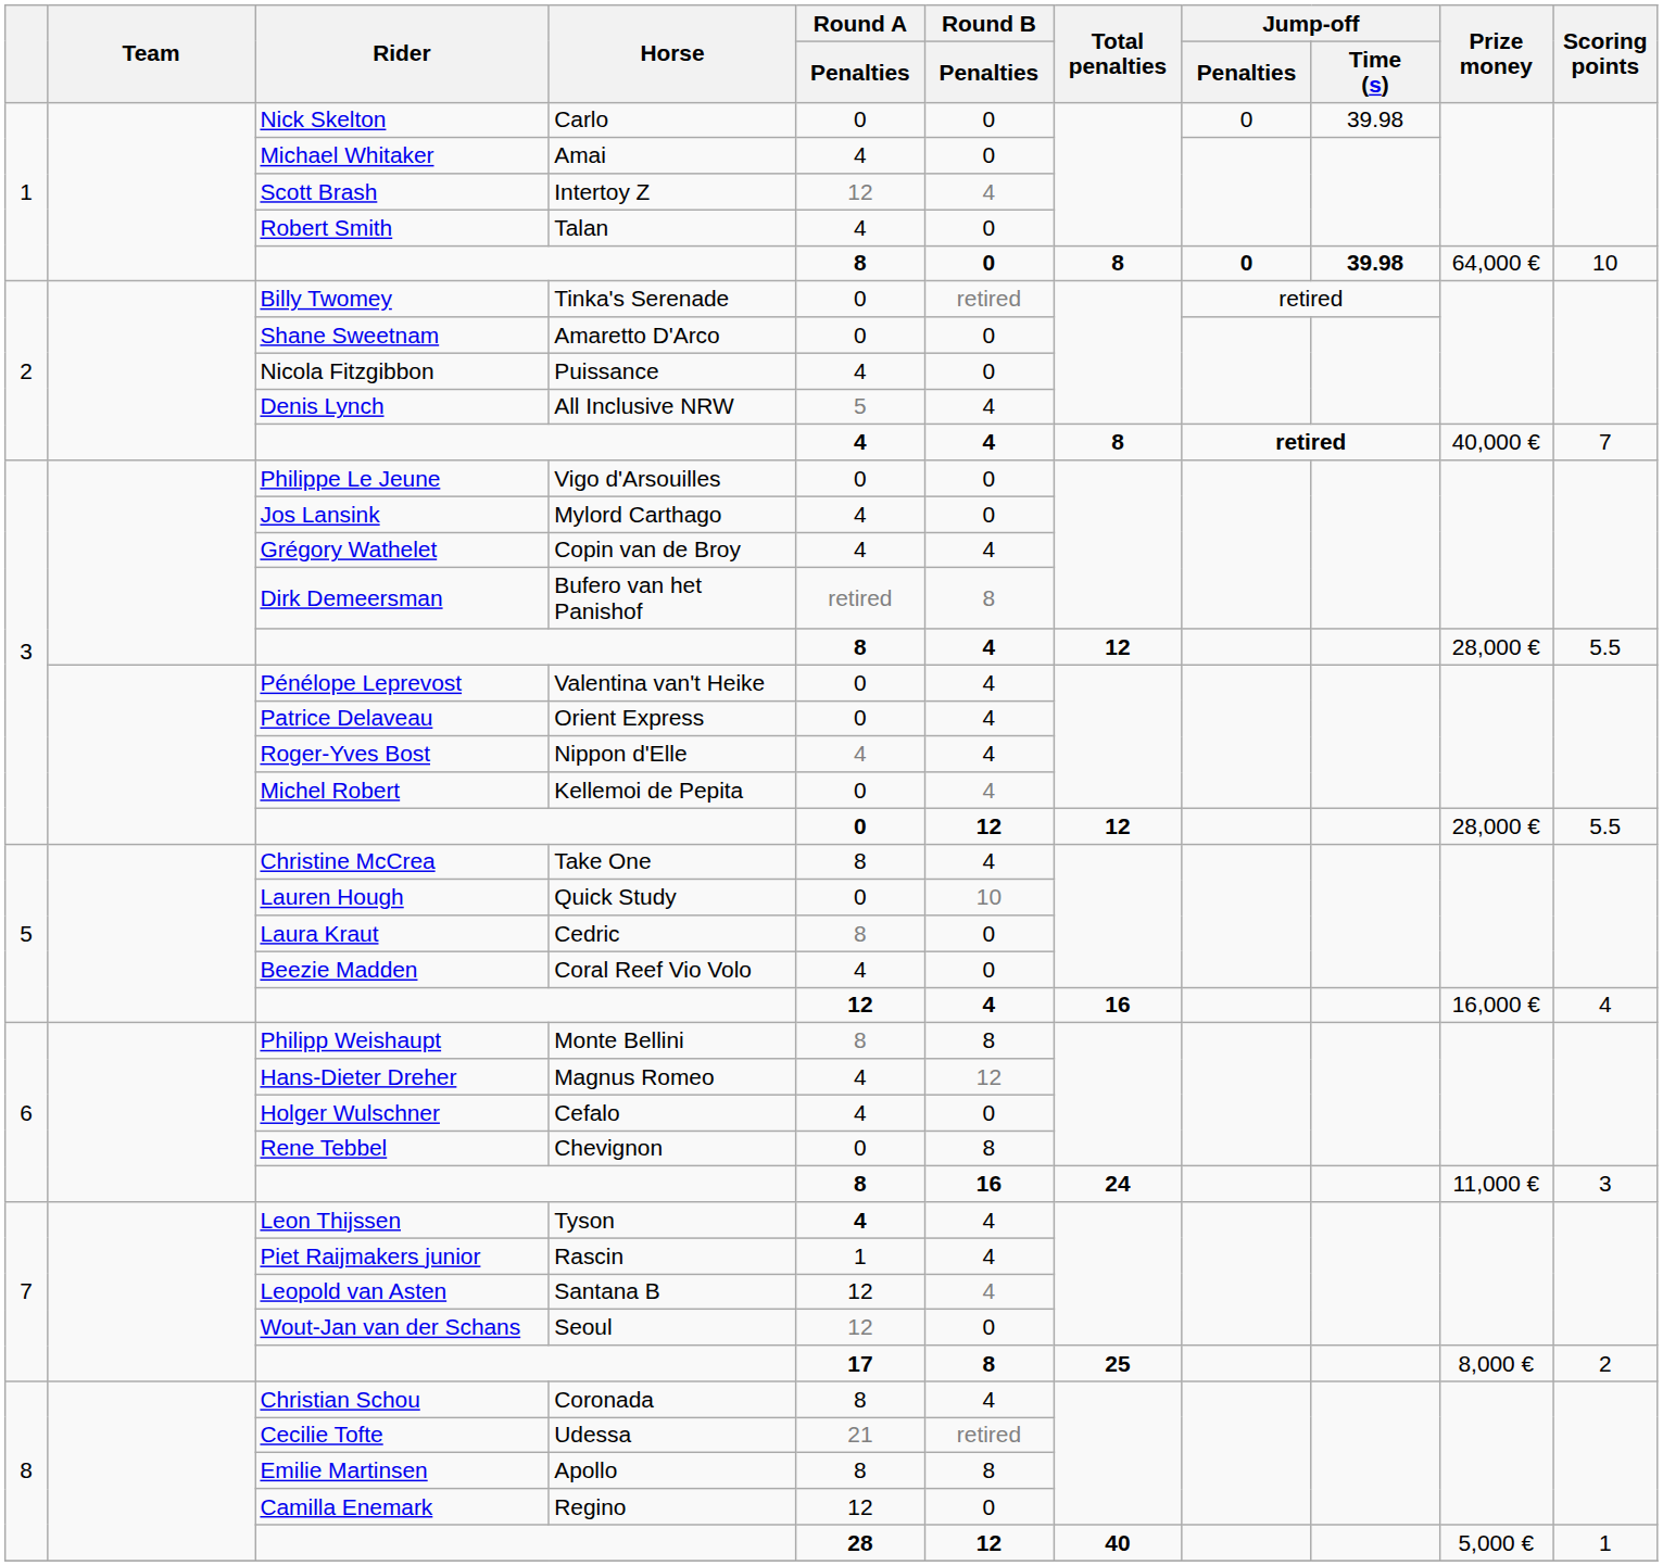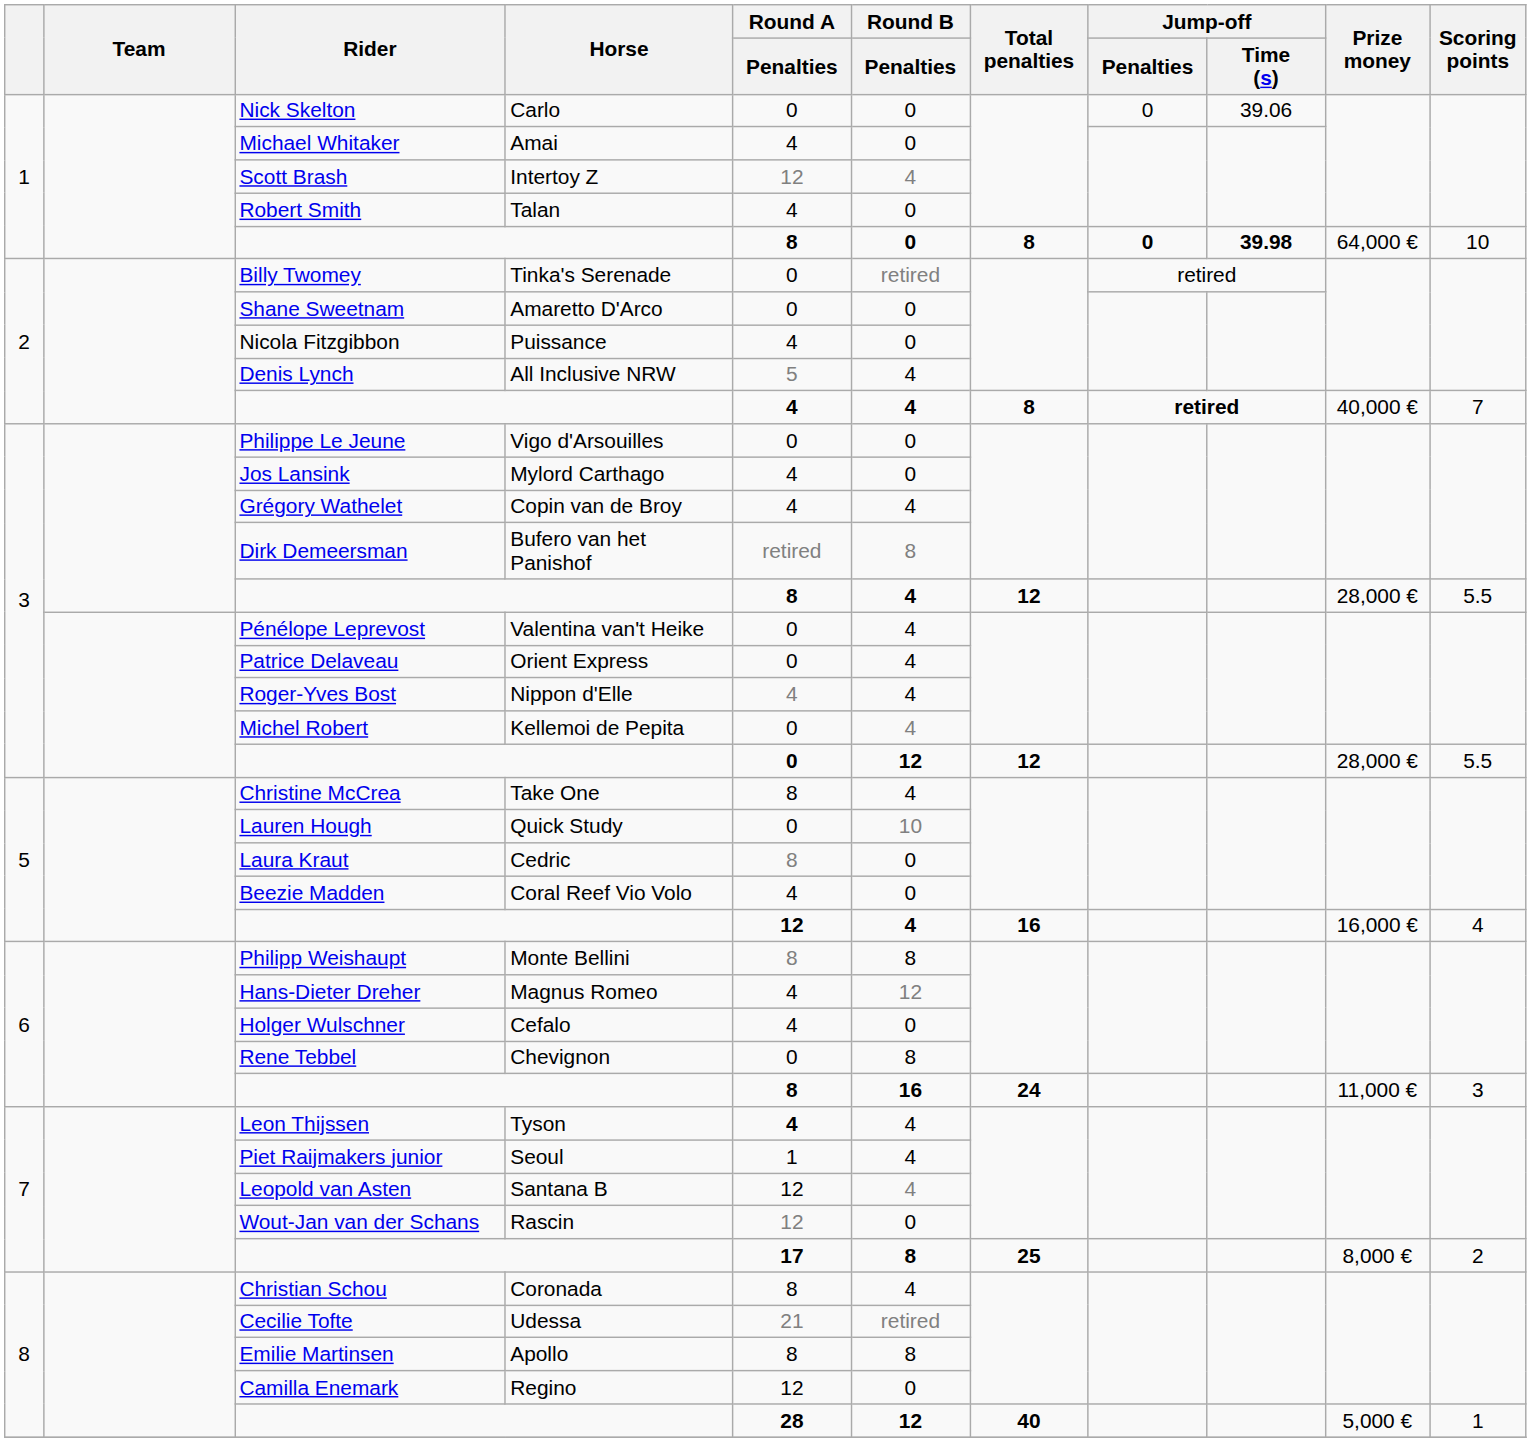 <table class="wikitable" style="font-size: 90%">
 <tr>
 <th rowspan=2 width=20></th>
 <th rowspan=2 width=125>Team</th>
 <th rowspan=2 width=180>Rider</th>
 <th rowspan=2 width=150>Horse</th>
 <th>Round A</th>
 <th>Round B</th>
 <th rowspan=2 width=75>Total penalties</th>
 <th colspan=2>Jump-off</th>
 <th rowspan=2 width=65>Prize<br>money</th>
 <th rowspan=2 width=60>Scoring<br>points</th>
 </tr>
 <tr>
 <th width=75>Penalties</th>
 <th width=75>Penalties</th>
 <th width=75>Penalties</th>
 <th width=75>Time<br>(<a href='#'>s</a>)</th>
 </tr>
 <tr>
 <td rowspan=5 align=center>1</td>
 <td rowspan=5></td>
 <td><a href='#'>Nick Skelton</a></td>
 <td>Carlo</td>
 <td align=center>0</td>
 <td align=center>0</td>
 <td rowspan=4></td>
 <td align=center>0</td>
-<td align=center>39.98</td>
+<td align=center>39.06</td>
 <td rowspan=4></td>
 <td rowspan=4></td>
 </tr>
 <tr>
 <td><a href='#'>Michael Whitaker</a></td>
 <td>Amai</td>
 <td align=center>4</td>
 <td align=center>0</td>
 <td rowspan=3></td>
 <td rowspan=3></td>
 </tr>
 <tr>
 <td><a href='#'>Scott Brash</a></td>
 <td>Intertoy Z</td>
 <td align=center style=color:gray>12</td>
 <td align=center style=color:gray>4</td>
 </tr>
 <tr>
 <td><a href='#'>Robert Smith</a></td>
 <td>Talan</td>
 <td align=center>4</td>
 <td align=center>0</td>
 </tr>
 <tr>
 <td colspan=2></td>
 <td align=center><strong>8</strong></td>
 <td align=center><strong>0</strong></td>
 <td align=center><strong>8</strong></td>
 <td align=center><strong>0</strong></td>
 <td align=center><strong>39.98</strong></td>
 <td align=center>64,000 €</td>
 <td align=center>10</td>
 </tr>
 <tr>
 <td rowspan=5 align=center>2</td>
 <td rowspan=5></td>
 <td><a href='#'>Billy Twomey</a></td>
 <td>Tinka's Serenade</td>
 <td align=center>0</td>
 <td align=center style=color:gray>retired</td>
 <td rowspan=4></td>
 <td align=center colspan=2>retired</td>
 <td rowspan=4></td>
 <td rowspan=4></td>
 </tr>
 <tr>
 <td><a href='#'>Shane Sweetnam</a></td>
 <td>Amaretto D'Arco</td>
 <td align=center>0</td>
 <td align=center>0</td>
 <td rowspan=3></td>
 <td rowspan=3></td>
 </tr>
 <tr>
 <td>Nicola Fitzgibbon</td>
 <td>Puissance</td>
 <td align=center>4</td>
 <td align=center>0</td>
 </tr>
 <tr>
 <td><a href='#'>Denis Lynch</a></td>
 <td>All Inclusive NRW</td>
 <td align=center style=color:gray>5</td>
 <td align=center>4</td>
 </tr>
 <tr>
 <td colspan=2></td>
 <td align=center><strong>4</strong></td>
 <td align=center><strong>4</strong></td>
 <td align=center><strong>8</strong></td>
 <td align=center colspan=2><strong>retired</strong></td>
 <td align=center>40,000 €</td>
 <td align=center>7</td>
 </tr>
 <tr>
 <td rowspan=10 align=center>3</td>
 <td rowspan=5></td>
 <td><a href='#'>Philippe Le Jeune</a></td>
 <td>Vigo d'Arsouilles</td>
 <td align=center>0</td>
 <td align=center>0</td>
 <td rowspan=4></td>
 <td rowspan=4></td>
 <td rowspan=4></td>
 <td rowspan=4></td>
 <td rowspan=4></td>
 </tr>
 <tr>
 <td><a href='#'>Jos Lansink</a></td>
 <td>Mylord Carthago</td>
 <td align=center>4</td>
 <td align=center>0</td>
 </tr>
 <tr>
 <td><a href='#'>Grégory Wathelet</a></td>
 <td>Copin van de Broy</td>
 <td align=center>4</td>
 <td align=center>4</td>
 </tr>
 <tr>
 <td><a href='#'>Dirk Demeersman</a></td>
 <td>Bufero van het Panishof</td>
 <td align=center style=color:gray>retired</td>
 <td align=center style=color:gray>8</td>
 </tr>
 <tr>
 <td colspan=2></td>
 <td align=center><strong>8</strong></td>
 <td align=center><strong>4</strong></td>
 <td align=center><strong>12</strong></td>
 <td></td>
 <td></td>
 <td align=center>28,000 €</td>
 <td align=center>5.5</td>
 </tr>
 <tr>
 <td rowspan=5></td>
 <td><a href='#'>Pénélope Leprevost</a></td>
 <td>Valentina van't Heike</td>
 <td align=center>0</td>
 <td align=center>4</td>
 <td rowspan=4></td>
 <td rowspan=4></td>
 <td rowspan=4></td>
 <td rowspan=4></td>
 <td rowspan=4></td>
 </tr>
 <tr>
 <td><a href='#'>Patrice Delaveau</a></td>
 <td>Orient Express</td>
 <td align=center>0</td>
 <td align=center>4</td>
 </tr>
 <tr>
 <td><a href='#'>Roger-Yves Bost</a></td>
 <td>Nippon d'Elle</td>
 <td align=center style=color:gray>4</td>
 <td align=center>4</td>
 </tr>
 <tr>
 <td><a href='#'>Michel Robert</a></td>
 <td>Kellemoi de Pepita</td>
 <td align=center>0</td>
 <td align=center style=color:gray>4</td>
 </tr>
 <tr>
 <td colspan=2></td>
 <td align=center><strong>0</strong></td>
 <td align=center><strong>12</strong></td>
 <td align=center><strong>12</strong></td>
 <td></td>
 <td></td>
 <td align=center>28,000 €</td>
 <td align=center>5.5</td>
 </tr>
 <tr>
 <td rowspan=5 align=center>5</td>
 <td rowspan=5></td>
 <td><a href='#'>Christine McCrea</a></td>
 <td>Take One</td>
 <td align=center>8</td>
 <td align=center>4</td>
 <td rowspan=4></td>
 <td rowspan=4></td>
 <td rowspan=4></td>
 <td rowspan=4></td>
 <td rowspan=4></td>
 </tr>
 <tr>
 <td><a href='#'>Lauren Hough</a></td>
 <td>Quick Study</td>
 <td align=center>0</td>
 <td align=center style=color:gray>10</td>
 </tr>
 <tr>
 <td><a href='#'>Laura Kraut</a></td>
 <td>Cedric</td>
 <td align=center style=color:gray>8</td>
 <td align=center>0</td>
 </tr>
 <tr>
 <td><a href='#'>Beezie Madden</a></td>
 <td>Coral Reef Vio Volo</td>
 <td align=center>4</td>
 <td align=center>0</td>
 </tr>
 <tr>
 <td colspan=2></td>
 <td align=center><strong>12</strong></td>
 <td align=center><strong>4</strong></td>
 <td align=center><strong>16</strong></td>
 <td></td>
 <td></td>
 <td align=center>16,000 €</td>
 <td align=center>4</td>
 </tr>
 <tr>
 <td rowspan=5 align=center>6</td>
 <td rowspan=5></td>
 <td><a href='#'>Philipp Weishaupt</a></td>
 <td>Monte Bellini</td>
 <td align=center style=color:gray>8</td>
 <td align=center>8</td>
 <td rowspan=4></td>
 <td rowspan=4></td>
 <td rowspan=4></td>
 <td rowspan=4></td>
 <td rowspan=4></td>
 </tr>
 <tr>
 <td><a href='#'>Hans-Dieter Dreher</a></td>
 <td>Magnus Romeo</td>
 <td align=center>4</td>
 <td align=center style=color:gray>12</td>
 </tr>
 <tr>
 <td><a href='#'>Holger Wulschner</a></td>
 <td>Cefalo</td>
 <td align=center>4</td>
 <td align=center>0</td>
 </tr>
 <tr>
 <td><a href='#'>Rene Tebbel</a></td>
 <td>Chevignon</td>
 <td align=center>0</td>
 <td align=center>8</td>
 </tr>
 <tr>
 <td colspan=2></td>
 <td align=center><strong>8</strong></td>
 <td align=center><strong>16</strong></td>
 <td align=center><strong>24</strong></td>
 <td></td>
 <td></td>
 <td align=center>11,000 €</td>
 <td align=center>3</td>
 </tr>
 <tr>
 <td rowspan=5 align=center>7</td>
 <td rowspan=5></td>
 <td><a href='#'>Leon Thijssen</a></td>
 <td>Tyson</td>
 <td align=center><strong>4</strong></td>
 <td align=center>4</td>
 <td rowspan=4></td>
 <td rowspan=4></td>
 <td rowspan=4></td>
 <td rowspan=4></td>
 <td rowspan=4></td>
 </tr>
 <tr>
 <td><a href='#'>Piet Raijmakers junior</a></td>
-<td>Rascin</td>
+<td>Seoul</td>
 <td align=center>1</td>
 <td align=center>4</td>
 </tr>
 <tr>
 <td><a href='#'>Leopold van Asten</a></td>
 <td>Santana B</td>
 <td align=center>12</td>
 <td align=center style=color:gray>4</td>
 </tr>
 <tr>
 <td><a href='#'>Wout-Jan van der Schans</a></td>
-<td>Seoul</td>
+<td>Rascin</td>
 <td align=center style=color:gray>12</td>
 <td align=center>0</td>
 </tr>
 <tr>
 <td colspan=2></td>
 <td align=center><strong>17</strong></td>
 <td align=center><strong>8</strong></td>
 <td align=center><strong>25</strong></td>
 <td></td>
 <td></td>
 <td align=center>8,000 €</td>
 <td align=center>2</td>
 </tr>
 <tr>
 <td rowspan=5 align=center>8</td>
 <td rowspan=5></td>
 <td><a href='#'>Christian Schou</a></td>
 <td>Coronada</td>
 <td align=center>8</td>
 <td align=center>4</td>
 <td rowspan=4></td>
 <td rowspan=4></td>
 <td rowspan=4></td>
 <td rowspan=4></td>
 <td rowspan=4></td>
 </tr>
 <tr>
 <td><a href='#'>Cecilie Tofte</a></td>
 <td>Udessa</td>
 <td align=center style=color:gray>21</td>
 <td align=center style=color:gray>retired</td>
 </tr>
 <tr>
 <td><a href='#'>Emilie Martinsen</a></td>
 <td>Apollo</td>
 <td align=center>8</td>
 <td align=center>8</td>
 </tr>
 <tr>
 <td><a href='#'>Camilla Enemark</a></td>
 <td>Regino</td>
 <td align=center>12</td>
 <td align=center>0</td>
 </tr>
 <tr>
 <td colspan=2></td>
 <td align=center><strong>28</strong></td>
 <td align=center><strong>12</strong></td>
 <td align=center><strong>40</strong></td>
 <td></td>
 <td></td>
 <td align=center>5,000 €</td>
 <td align=center>1</td>
 </tr>
 <tr>
 </tr>
 </table>
